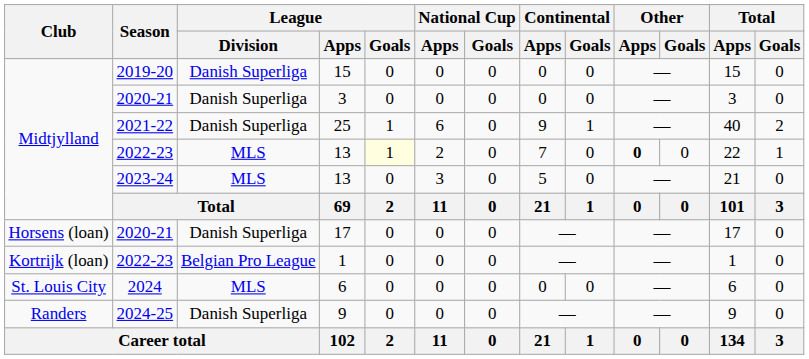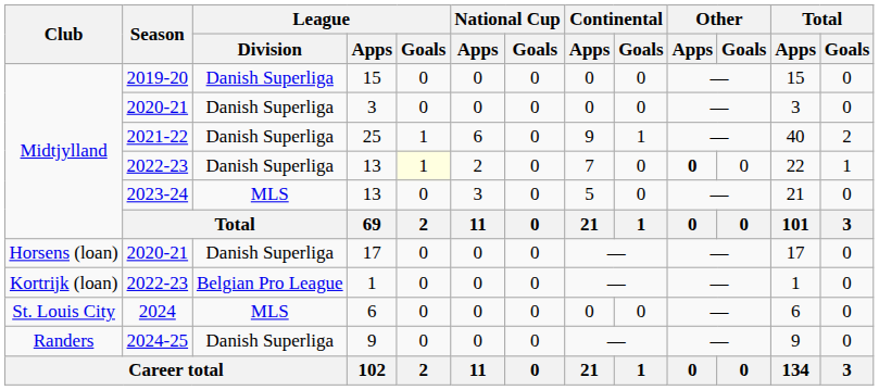 <table class="wikitable" style="text-align:center">
 <tr>
 <th rowspan="2">Club</th>
 <th rowspan="2">Season</th>
 <th colspan="3">League</th>
 <th colspan="2">National Cup</th>
 <th colspan="2">Continental</th>
 <th colspan="2">Other</th>
 <th colspan="2">Total</th>
 </tr>
 <tr>
 <th>Division</th>
 <th>Apps</th>
 <th>Goals</th>
 <th>Apps</th>
 <th>Goals</th>
 <th>Apps</th>
 <th>Goals</th>
 <th>Apps</th>
 <th>Goals</th>
 <th>Apps</th>
 <th>Goals</th>
 </tr>
 <tr>
 <td rowspan="6"><a href='#'>Midtjylland</a></td>
 <td><a href='#'>2019-20</a></td>
 <td><a href='#'>Danish Superliga</a></td>
 <td>15</td>
 <td>0</td>
 <td>0</td>
 <td>0</td>
 <td>0</td>
 <td>0</td>
 <td colspan="2">—</td>
 <td>15</td>
 <td>0</td>
 </tr>
 <tr>
 <td><a href='#'>2020-21</a></td>
 <td>Danish Superliga</td>
 <td>3</td>
 <td>0</td>
 <td>0</td>
 <td>0</td>
 <td>0</td>
 <td>0</td>
 <td colspan="2">—</td>
 <td>3</td>
 <td>0</td>
 </tr>
 <tr>
 <td><a href='#'>2021-22</a></td>
 <td>Danish Superliga</td>
 <td>25</td>
 <td>1</td>
 <td>6</td>
 <td>0</td>
 <td>9</td>
 <td>1</td>
 <td colspan="2">—</td>
 <td>40</td>
 <td>2</td>
 </tr>
 <tr>
 <td><a href='#'>2022-23</a></td>
-<td><a href='#'>MLS</a></td>
+<td>Danish Superliga</td>
 <td>13</td>
 <td style="background: lightyellow;">1</td>
 <td>2</td>
 <td>0</td>
 <td>7</td>
 <td>0</td>
 <td><strong>0</strong></td>
 <td>0</td>
 <td>22</td>
 <td>1</td>
 </tr>
 <tr>
 <td><a href='#'>2023-24</a></td>
 <td><a href='#'>MLS</a></td>
 <td>13</td>
 <td>0</td>
 <td>3</td>
 <td>0</td>
 <td>5</td>
 <td>0</td>
 <td colspan="2">—</td>
 <td>21</td>
 <td>0</td>
 </tr>
 <tr>
 <th colspan="2">Total</th>
 <th>69</th>
 <th>2</th>
 <th>11</th>
 <th>0</th>
 <th>21</th>
 <th>1</th>
 <th>0</th>
 <th>0</th>
 <th>101</th>
 <th>3</th>
 </tr>
 <tr>
 <td><a href='#'>Horsens</a> (loan)</td>
 <td><a href='#'>2020-21</a></td>
 <td>Danish Superliga</td>
 <td>17</td>
 <td>0</td>
 <td>0</td>
 <td>0</td>
 <td colspan="2">—</td>
 <td colspan="2">—</td>
 <td>17</td>
 <td>0</td>
 </tr>
 <tr>
 <td><a href='#'>Kortrijk</a> (loan)</td>
 <td><a href='#'>2022-23</a></td>
 <td><a href='#'>Belgian Pro League</a></td>
 <td>1</td>
 <td>0</td>
 <td>0</td>
 <td>0</td>
 <td colspan="2">—</td>
 <td colspan="2">—</td>
 <td>1</td>
 <td>0</td>
 </tr>
 <tr>
 <td><a href='#'>St. Louis City</a></td>
 <td><a href='#'>2024</a></td>
 <td><a href='#'>MLS</a></td>
 <td>6</td>
 <td>0</td>
 <td>0</td>
 <td>0</td>
 <td>0</td>
 <td>0</td>
 <td colspan="2">—</td>
 <td>6</td>
 <td>0</td>
 </tr>
 <tr>
 <td><a href='#'>Randers</a></td>
 <td><a href='#'>2024-25</a></td>
 <td>Danish Superliga</td>
 <td>9</td>
 <td>0</td>
 <td>0</td>
 <td>0</td>
 <td colspan="2">—</td>
 <td colspan="2">—</td>
 <td>9</td>
 <td>0</td>
 </tr>
 <tr>
 <th colspan="3">Career total</th>
 <th>102</th>
 <th>2</th>
 <th>11</th>
 <th>0</th>
 <th>21</th>
 <th>1</th>
 <th>0</th>
 <th>0</th>
 <th>134</th>
 <th>3</th>
 </tr>
 </table>
